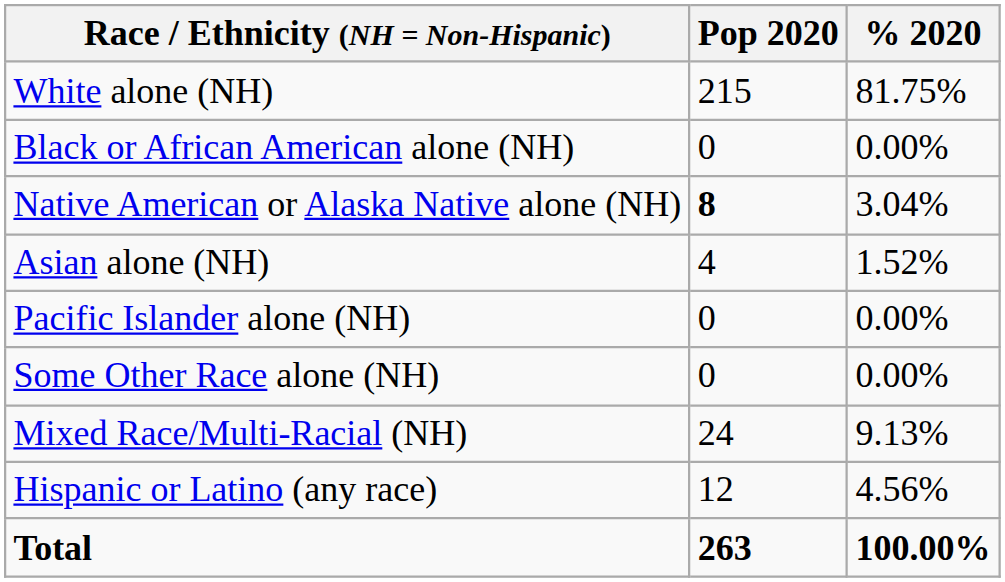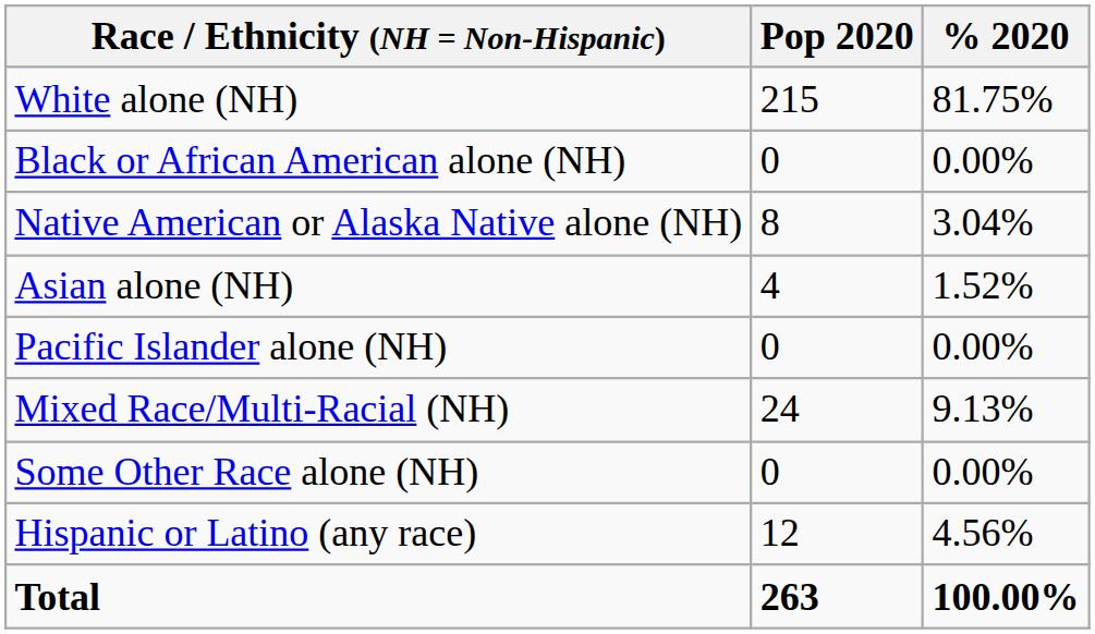 <table class="wikitable">
 <tr>
 <th>Race / Ethnicity <small>(<em>NH = Non-Hispanic</em>)</small></th>
 <th>Pop 2020</th>
 <th>% 2020</th>
 </tr>
 <tr>
 <td><a href='#'>White</a> alone (NH)</td>
 <td>215</td>
 <td>81.75%</td>
 </tr>
 <tr>
 <td><a href='#'>Black or African American</a> alone (NH)</td>
 <td>0</td>
 <td>0.00%</td>
 </tr>
 <tr>
 <td><a href='#'>Native American</a> or <a href='#'>Alaska Native</a> alone (NH)</td>
-<td><strong>8</strong></td>
+<td>8</td>
 <td>3.04%</td>
 </tr>
 <tr>
 <td><a href='#'>Asian</a> alone (NH)</td>
 <td>4</td>
 <td>1.52%</td>
 </tr>
 <tr>
 <td><a href='#'>Pacific Islander</a> alone (NH)</td>
 <td>0</td>
 <td>0.00%</td>
 </tr>
 <tr>
+<td><a href='#'>Mixed Race/Multi-Racial</a> (NH)</td>
+<td>24</td>
+<td>9.13%</td>
+</tr>
+<tr>
 <td><a href='#'>Some Other Race</a> alone (NH)</td>
 <td>0</td>
 <td>0.00%</td>
-</tr>
-<tr>
-<td><a href='#'>Mixed Race/Multi-Racial</a> (NH)</td>
-<td>24</td>
-<td>9.13%</td>
 </tr>
 <tr>
 <td><a href='#'>Hispanic or Latino</a> (any race)</td>
 <td>12</td>
 <td>4.56%</td>
 </tr>
 <tr>
 <td><strong>Total</strong></td>
 <td><strong>263</strong></td>
 <td><strong>100.00%</strong></td>
 </tr>
 </table>
